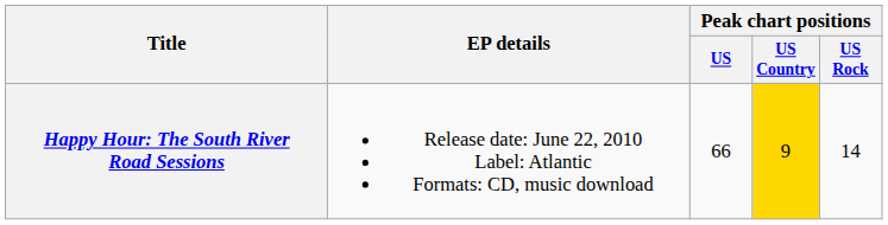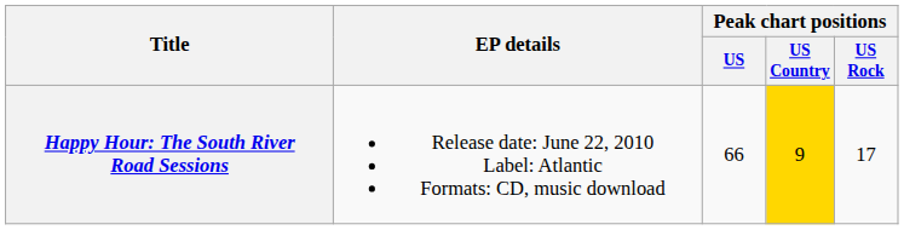 <table class="wikitable plainrowheaders" style="text-align:center;">
 <tr>
 <th rowspan="2" style="width:16em;">Title</th>
 <th rowspan="2" style="width:18em;">EP details</th>
 <th colspan="3">Peak chart positions</th>
 </tr>
 <tr style="font-size:smaller;">
 <th style="width:45px;"><a href='#'>US</a><br></th>
 <th style="width:45px;"><a href='#'>US Country</a><br></th>
 <th style="width:45px;"><a href='#'>US<br>Rock</a><br></th>
 </tr>
 <tr>
 <th scope="row"><em><a href='#'>Happy Hour: The South River<br>Road Sessions</a></em></th>
 <td><br><ul><li>Release date: June 22, 2010</li><li>Label: Atlantic</li><li>Formats: CD, music download</li></ul></td>
 <td>66</td>
 <td style="background: gold;">9</td>
-<td>14</td>
+<td>17</td>
 </tr>
 </table>
